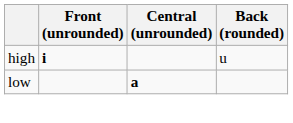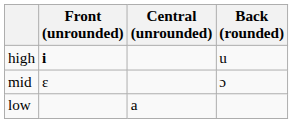 <table class=" wikitable">
 <tr>
 <th></th>
 <th>Front<br>(unrounded)</th>
 <th>Central<br>(unrounded)</th>
 <th>Back<br>(rounded)</th>
 </tr>
 <tr>
 <td>high</td>
 <td><strong>i</strong></td>
 <td></td>
 <td>u</td>
 </tr>
 <tr>
+<td>mid</td>
+<td>ɛ</td>
+<td></td>
+<td>ɔ</td>
+</tr>
+<tr>
 <td>low</td>
 <td></td>
-<td><strong>a</strong></td>
+<td>a</td>
 <td></td>
 </tr>
 </table>
